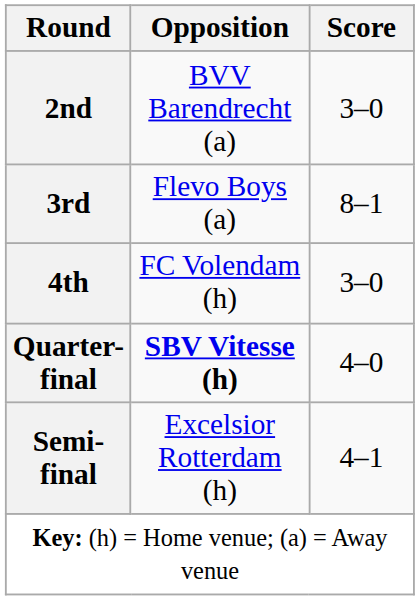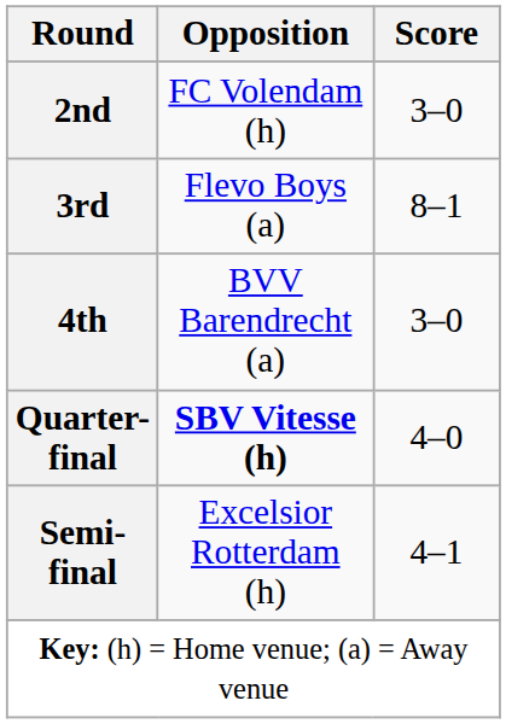 <table class="wikitable plainrowheaders" style="text-align:center;margin-left:1em;float:right">
 <tr>
 <th width="25">Round</th>
 <th width="90">Opposition</th>
 <th width="50">Score</th>
 </tr>
 <tr>
 <th scope=row style="text-align:center">2nd</th>
-<td><a href='#'>BVV Barendrecht</a> (a)</td>
+<td><a href='#'>FC Volendam</a> (h)</td>
 <td>3–0</td>
 </tr>
 <tr>
 <th scope=row style="text-align:center">3rd</th>
 <td><a href='#'>Flevo Boys</a> (a)</td>
 <td>8–1</td>
 </tr>
 <tr>
 <th scope=row style="text-align:center">4th</th>
-<td><a href='#'>FC Volendam</a> (h)</td>
+<td><a href='#'>BVV Barendrecht</a> (a)</td>
 <td>3–0</td>
 </tr>
 <tr>
 <th scope=row style="text-align:center">Quarter-final</th>
 <td><strong><a href='#'>SBV Vitesse</a> (h)</strong></td>
 <td>4–0</td>
 </tr>
 <tr>
 <th scope=row style="text-align:center">Semi-final</th>
 <td><a href='#'>Excelsior Rotterdam</a> (h)</td>
 <td>4–1</td>
 </tr>
 <tr>
 <td colspan="3" style="background-color:white;"><small><strong>Key:</strong> (h) = Home venue; (a) = Away venue</small></td>
 </tr>
 </table>
